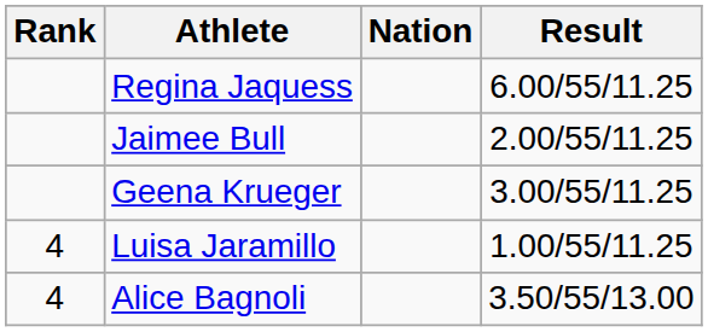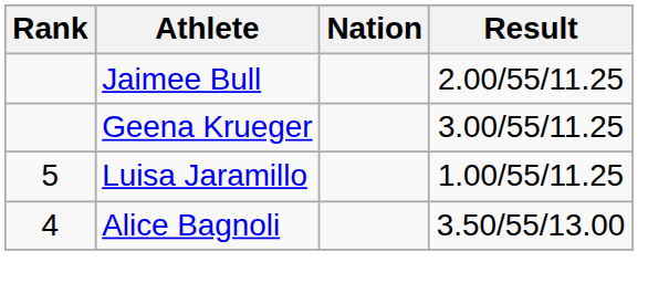 <table class="wikitable sortable" style="text-align:center">
 <tr>
 <th>Rank</th>
 <th>Athlete</th>
 <th>Nation</th>
 <th>Result</th>
-</tr>
-<tr>
-<td></td>
-<td align=left><a href='#'>Regina Jaquess</a></td>
-<td align=left></td>
-<td>6.00/55/11.25</td>
 </tr>
 <tr>
 <td></td>
 <td align=left><a href='#'>Jaimee Bull</a></td>
 <td align=left></td>
 <td>2.00/55/11.25</td>
 </tr>
 <tr>
 <td></td>
 <td align=left><a href='#'>Geena Krueger</a></td>
 <td align=left></td>
 <td>3.00/55/11.25</td>
 </tr>
 <tr>
-<td>4</td>
+<td>5</td>
 <td align=left><a href='#'>Luisa Jaramillo</a></td>
 <td align=left></td>
 <td>1.00/55/11.25</td>
 </tr>
 <tr>
 <td>4</td>
 <td align=left><a href='#'>Alice Bagnoli</a></td>
 <td align=left></td>
 <td>3.50/55/13.00</td>
 </tr>
 </table>
